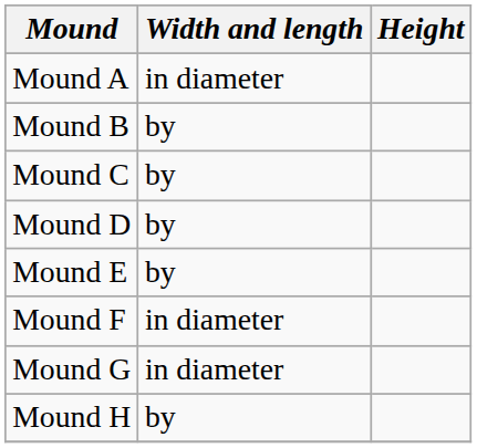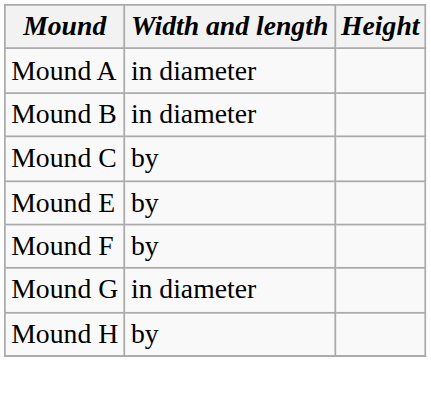 <table class="wikitable">
 <tr>
 <th><em>Mound</em></th>
 <th><em>Width and length</em></th>
 <th><em>Height</em></th>
 </tr>
 <tr>
 <td rowspan="1">Mound A</td>
 <td> in diameter</td>
 <td></td>
 </tr>
 <tr>
 <td rowspan="1">Mound B</td>
-<td> by </td>
+<td> in diameter</td>
 <td></td>
 </tr>
 <tr>
 <td rowspan="1">Mound C</td>
-<td> by </td>
-<td></td>
-</tr>
-<tr>
-<td rowspan="1">Mound D</td>
 <td> by </td>
 <td></td>
 </tr>
 <tr>
 <td rowspan="1">Mound E</td>
 <td> by </td>
 <td></td>
 </tr>
 <tr>
 <td rowspan="1">Mound F</td>
-<td> in diameter</td>
+<td> by </td>
 <td></td>
 </tr>
 <tr>
 <td rowspan="1">Mound G</td>
 <td> in diameter</td>
 <td></td>
 </tr>
 <tr>
 <td rowspan="1">Mound H</td>
 <td> by </td>
 <td></td>
 </tr>
 <tr>
 </tr>
 </table>
